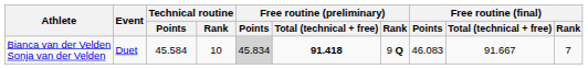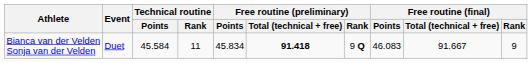 <table class="wikitable" style="font-size:90%">
 <tr>
 <th rowspan="2">Athlete</th>
 <th rowspan="2">Event</th>
 <th colspan=2>Technical routine</th>
 <th colspan=3>Free routine (preliminary)</th>
 <th colspan=3>Free routine (final)</th>
 </tr>
 <tr style="font-size:95%">
 <th>Points</th>
 <th>Rank</th>
 <th>Points</th>
 <th>Total (technical + free)</th>
 <th>Rank</th>
 <th>Points</th>
 <th>Total (technical + free)</th>
 <th>Rank</th>
 </tr>
 <tr align=center>
 <td align=left><a href='#'>Bianca van der Velden</a><br><a href='#'>Sonja van der Velden</a></td>
 <td align=left><a href='#'>Duet</a></td>
 <td>45.584</td>
-<td>10</td>
-<td style="background: lightgrey;">45.834</td>
+<td>11</td>
+<td>45.834</td>
 <td><strong>91.418</strong></td>
 <td>9 <strong>Q</strong></td>
 <td>46.083</td>
 <td>91.667</td>
-<td>7</td>
+<td>9</td>
 </tr>
 </table>
